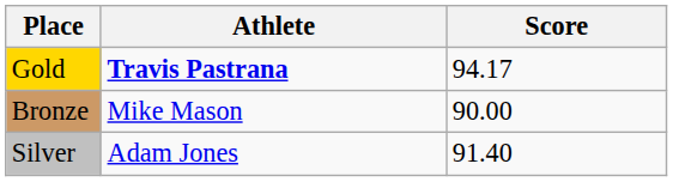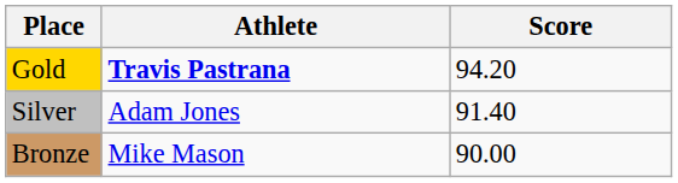 <table class="wikitable">
 <tr>
 <th width="50">Place</th>
 <th width="200">Athlete</th>
 <th width="125">Score</th>
 </tr>
 <tr>
 <td style="background:gold;">Gold</td>
 <td><strong><a href='#'>Travis Pastrana</a></strong></td>
-<td>94.17</td>
+<td>94.20</td>
+</tr>
+<tr>
+<td style="background:silver;">Silver</td>
+<td><a href='#'>Adam Jones</a></td>
+<td>91.40</td>
 </tr>
 <tr>
 <td style="background:#CC9966;">Bronze</td>
 <td><a href='#'>Mike Mason</a></td>
 <td>90.00</td>
 </tr>
-<tr>
-<td style="background:silver;">Silver</td>
-<td><a href='#'>Adam Jones</a></td>
-<td>91.40</td>
-</tr>
 </table>
